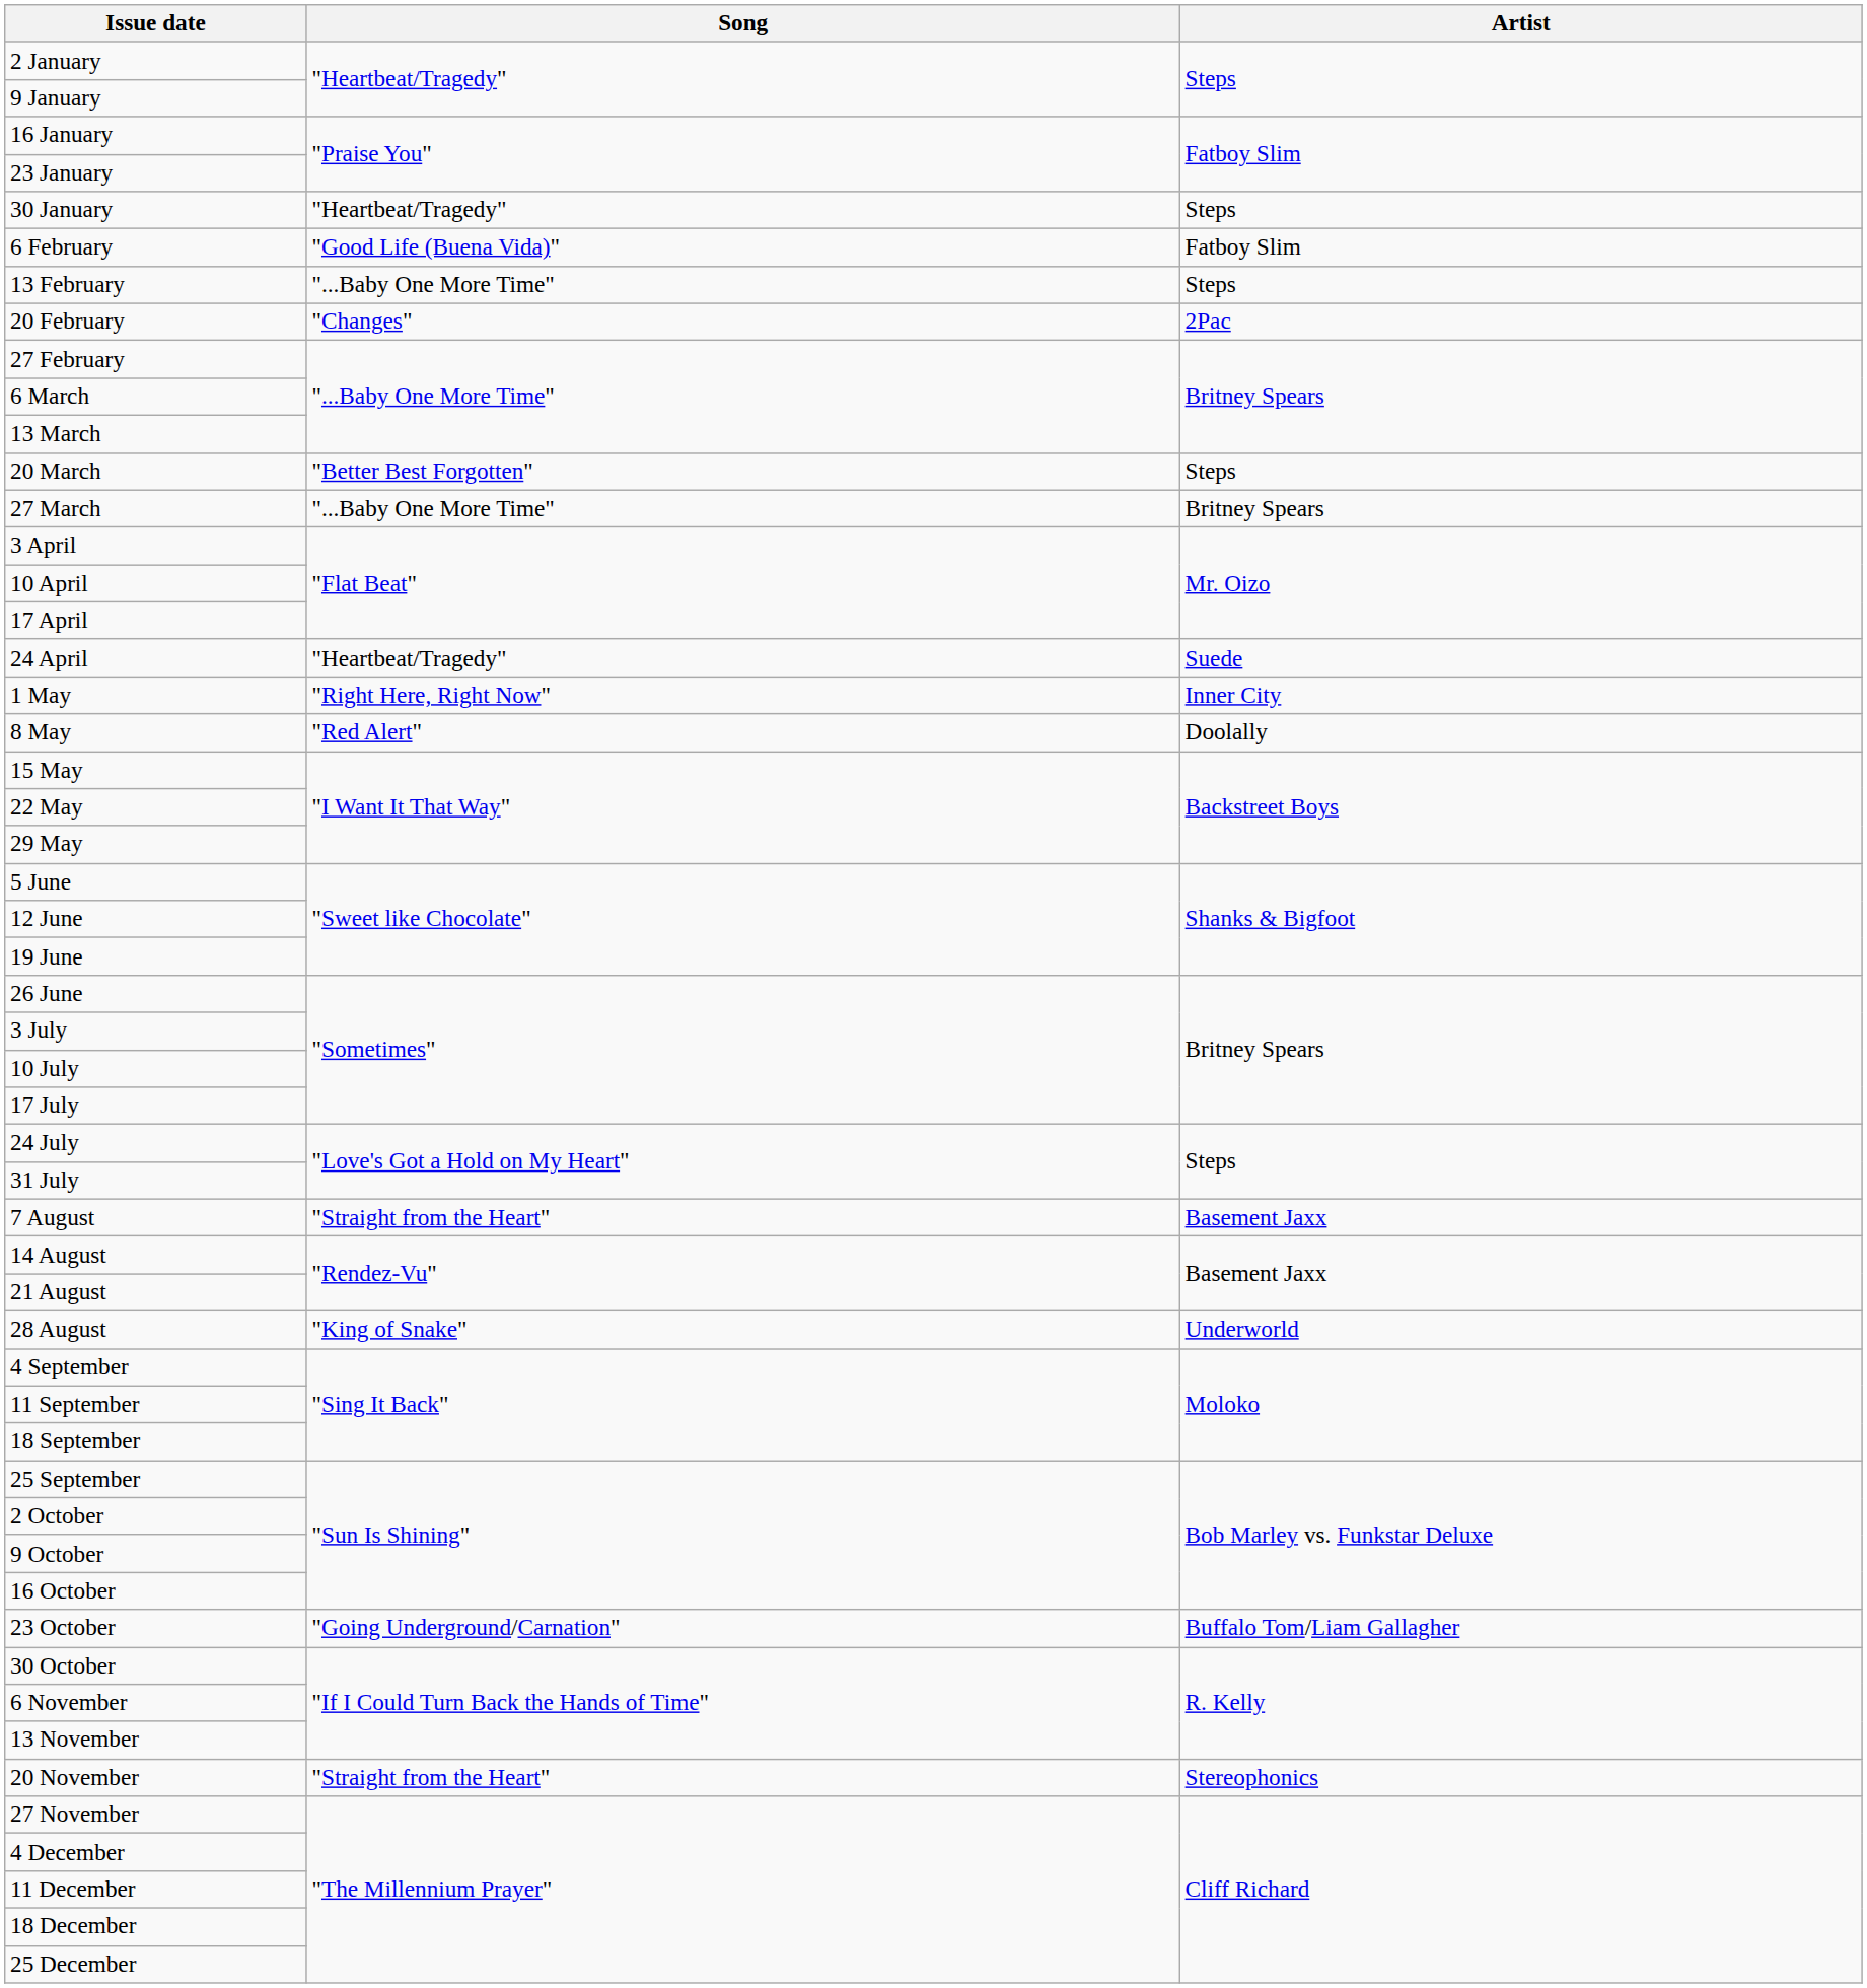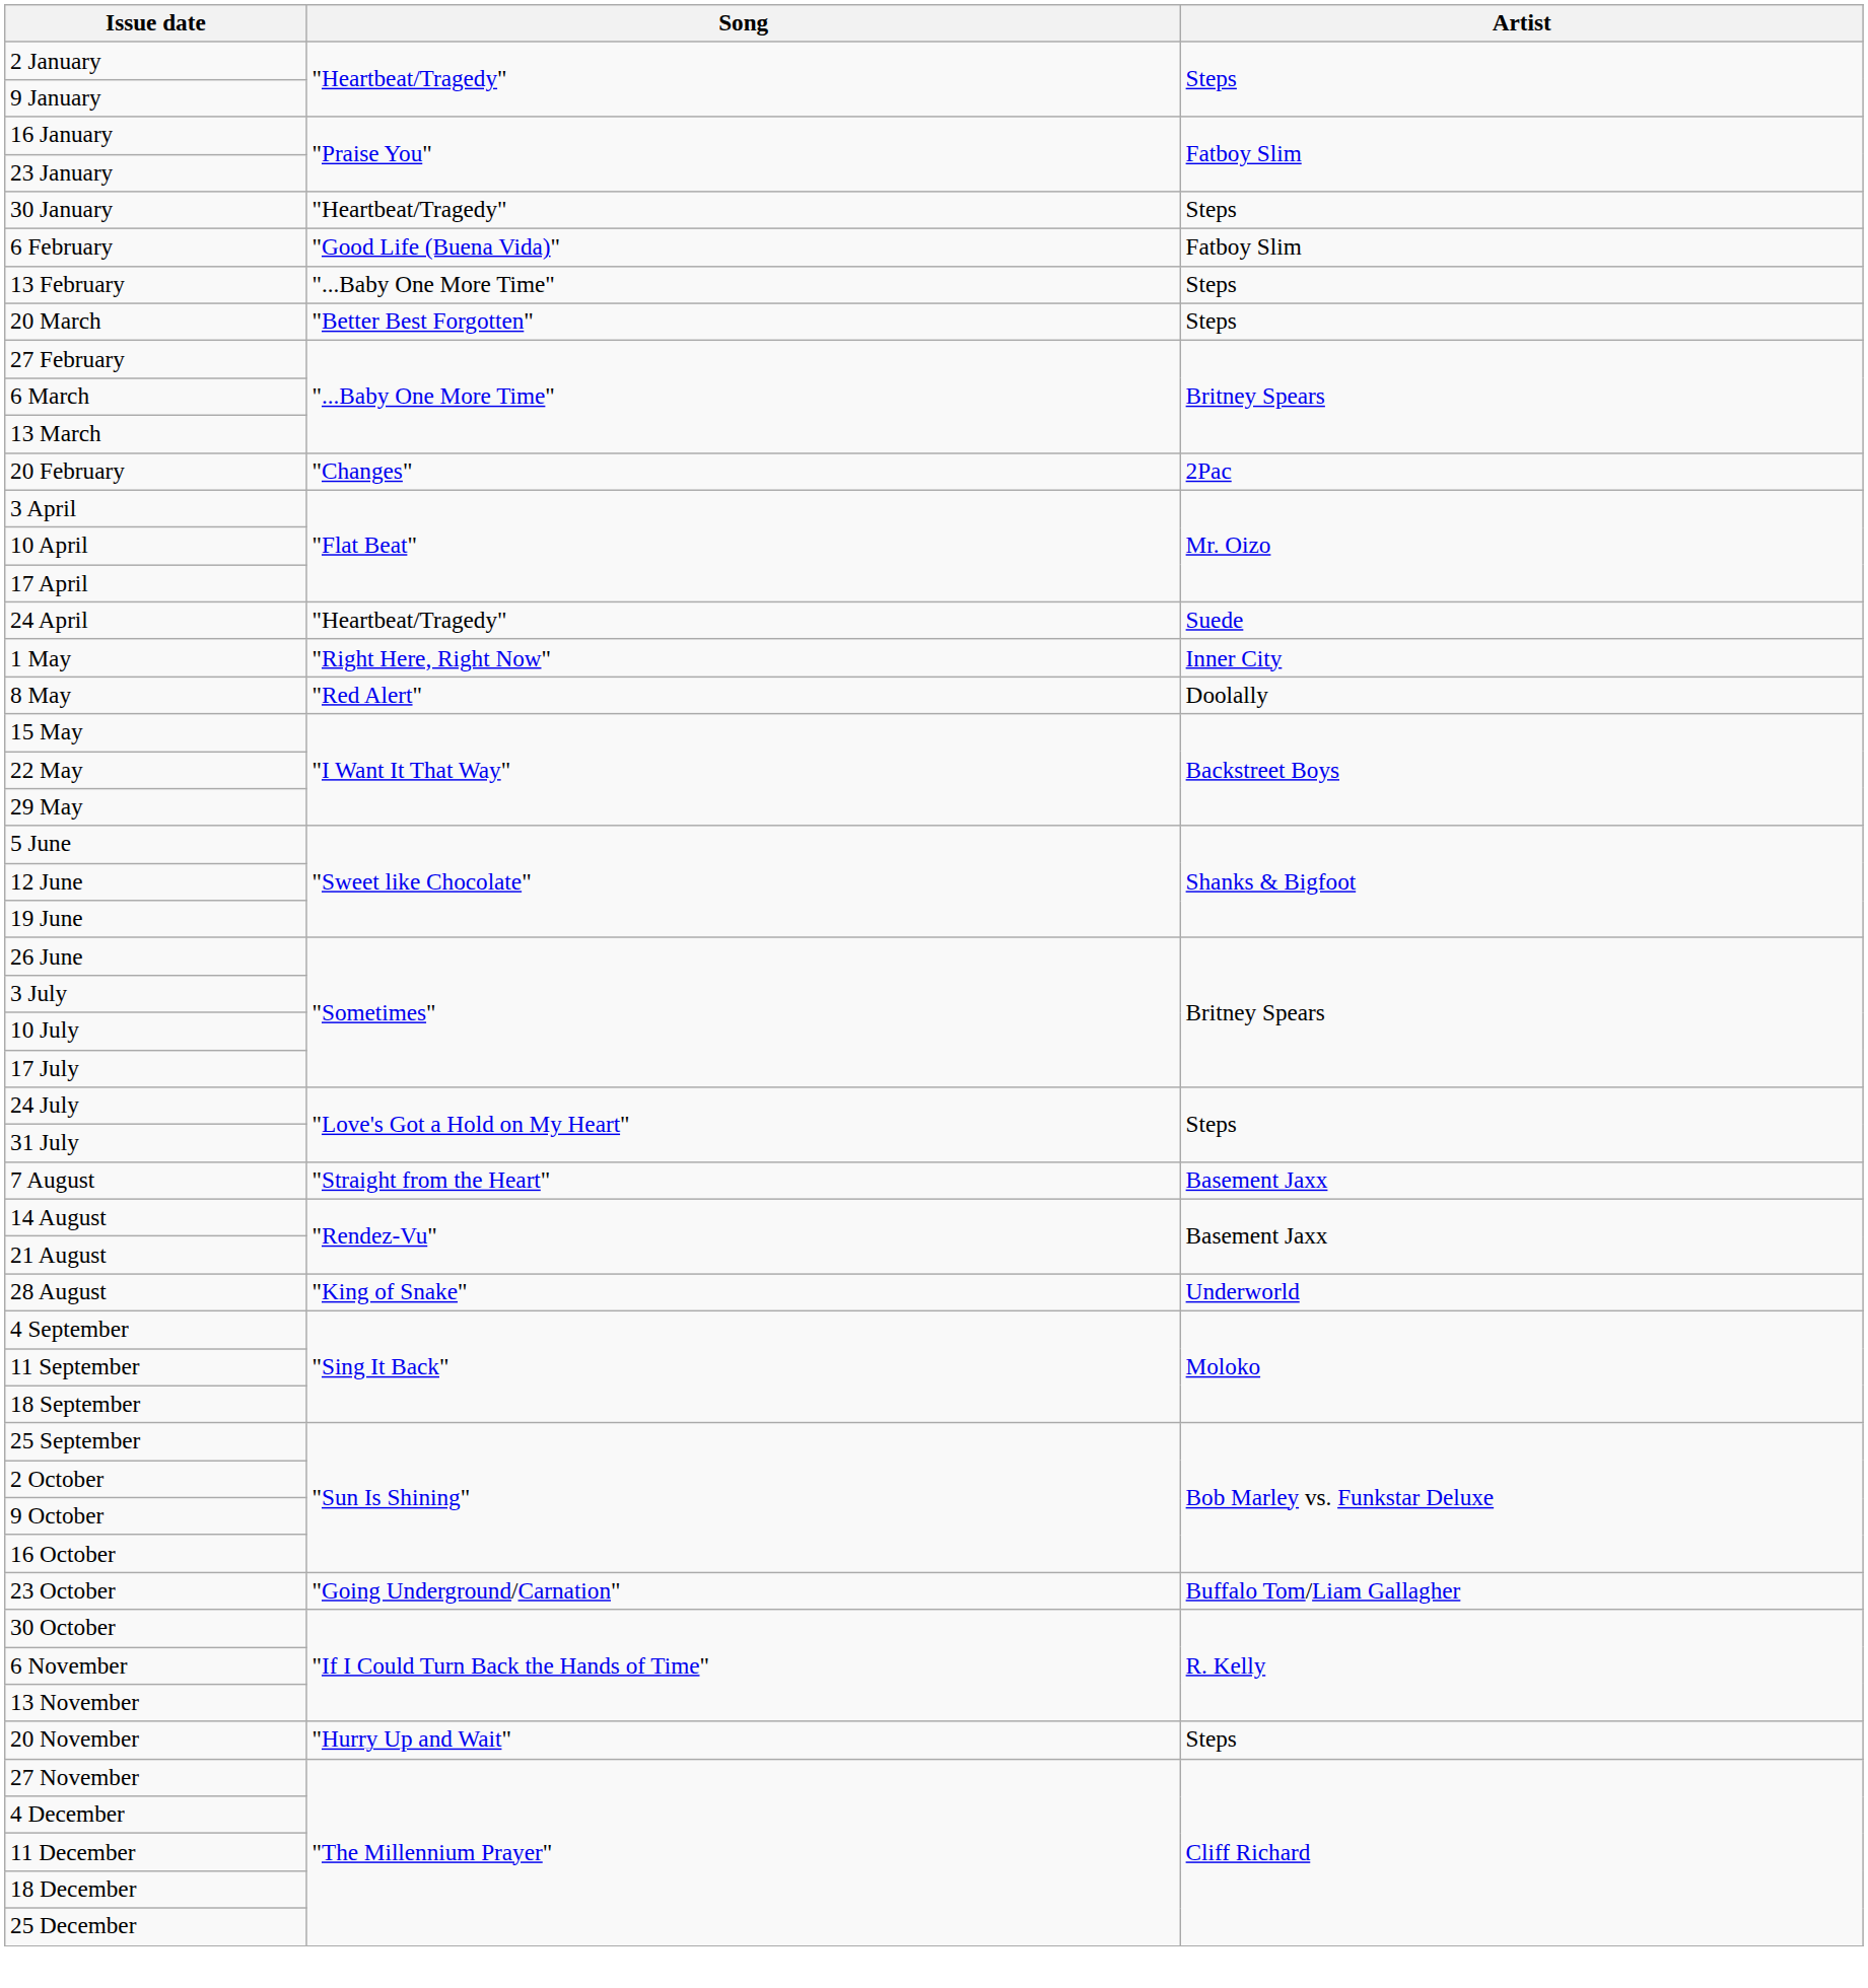 <table width="100%" class=wikitable>
 <tr>
 <th>Issue date</th>
 <th>Song</th>
 <th>Artist</th>
 </tr>
 <tr>
 <td>2 January</td>
 <td rowspan="2">"<a href='#'>Heartbeat/Tragedy</a>"</td>
 <td rowspan="2"><a href='#'>Steps</a></td>
 </tr>
 <tr>
 <td>9 January </td>
 </tr>
 <tr>
 <td>16 January </td>
 <td rowspan="2">"<a href='#'>Praise You</a>"</td>
 <td rowspan="2"><a href='#'>Fatboy Slim</a></td>
 </tr>
 <tr>
 <td>23 January</td>
 </tr>
 <tr>
 <td>30 January</td>
 <td>"Heartbeat/Tragedy"</td>
 <td>Steps</td>
 </tr>
 <tr>
 <td>6 February</td>
 <td>"<a href='#'>Good Life (Buena Vida)</a>"</td>
 <td>Fatboy Slim</td>
 </tr>
 <tr>
 <td>13 February</td>
 <td>"...Baby One More Time"</td>
 <td>Steps</td>
 </tr>
 <tr>
-<td>20 February</td>
-<td>"<a href='#'>Changes</a>"</td>
-<td><a href='#'>2Pac</a></td>
+<td>20 March</td>
+<td>"<a href='#'>Better Best Forgotten</a>"</td>
+<td>Steps</td>
 </tr>
 <tr>
 <td>27 February </td>
 <td rowspan="3">"<a href='#'>...Baby One More Time</a>"</td>
 <td rowspan="3"><a href='#'>Britney Spears</a></td>
 </tr>
 <tr>
 <td>6 March</td>
 </tr>
 <tr>
 <td>13 March</td>
 </tr>
 <tr>
-<td>20 March</td>
-<td>"<a href='#'>Better Best Forgotten</a>"</td>
-<td>Steps</td>
-</tr>
-<tr>
-<td>27 March</td>
-<td>"...Baby One More Time"</td>
-<td>Britney Spears</td>
+<td>20 February</td>
+<td>"<a href='#'>Changes</a>"</td>
+<td><a href='#'>2Pac</a></td>
 </tr>
 <tr>
 <td>3 April </td>
 <td rowspan="3">"<a href='#'>Flat Beat</a>"</td>
 <td rowspan="3"><a href='#'>Mr. Oizo</a></td>
 </tr>
 <tr>
 <td>10 April</td>
 </tr>
 <tr>
 <td>17 April</td>
 </tr>
 <tr>
 <td>24 April</td>
 <td>"Heartbeat/Tragedy"</td>
 <td><a href='#'>Suede</a></td>
 </tr>
 <tr>
 <td>1 May</td>
 <td>"<a href='#'>Right Here, Right Now</a>"</td>
 <td><a href='#'>Inner City</a></td>
 </tr>
 <tr>
 <td>8 May</td>
 <td>"<a href='#'>Red Alert</a>"</td>
 <td>Doolally</td>
 </tr>
 <tr>
 <td>15 May </td>
 <td rowspan="3">"<a href='#'>I Want It That Way</a>"</td>
 <td rowspan="3"><a href='#'>Backstreet Boys</a></td>
 </tr>
 <tr>
 <td>22 May</td>
 </tr>
 <tr>
 <td>29 May</td>
 </tr>
 <tr>
 <td>5 June </td>
 <td rowspan="3">"<a href='#'>Sweet like Chocolate</a>"</td>
 <td rowspan="3"><a href='#'>Shanks & Bigfoot</a></td>
 </tr>
 <tr>
 <td>12 June </td>
 </tr>
 <tr>
 <td>19 June</td>
 </tr>
 <tr>
 <td>26 June</td>
 <td rowspan="4">"<a href='#'>Sometimes</a>"</td>
 <td rowspan="4">Britney Spears</td>
 </tr>
 <tr>
 <td>3 July</td>
 </tr>
 <tr>
 <td>10 July</td>
 </tr>
 <tr>
 <td>17 July</td>
 </tr>
 <tr>
 <td>24 July</td>
 <td rowspan="2">"<a href='#'>Love's Got a Hold on My Heart</a>"</td>
 <td rowspan="2">Steps</td>
 </tr>
 <tr>
 <td>31 July</td>
 </tr>
 <tr>
 <td>7 August</td>
 <td>"<a href='#'>Straight from the Heart</a>"</td>
 <td><a href='#'>Basement Jaxx</a></td>
 </tr>
 <tr>
 <td>14 August</td>
 <td rowspan="2">"<a href='#'>Rendez-Vu</a>"</td>
 <td rowspan="2">Basement Jaxx</td>
 </tr>
 <tr>
 <td>21 August</td>
 </tr>
 <tr>
 <td>28 August</td>
 <td>"<a href='#'>King of Snake</a>"</td>
 <td><a href='#'>Underworld</a></td>
 </tr>
 <tr>
 <td>4 September</td>
 <td rowspan="3">"<a href='#'>Sing It Back</a>"</td>
 <td rowspan="3"><a href='#'>Moloko</a></td>
 </tr>
 <tr>
 <td>11 September</td>
 </tr>
 <tr>
 <td>18 September</td>
 </tr>
 <tr>
 <td>25 September</td>
 <td rowspan="4">"<a href='#'>Sun Is Shining</a>"</td>
 <td rowspan="4"><a href='#'>Bob Marley</a> vs. <a href='#'>Funkstar Deluxe</a></td>
 </tr>
 <tr>
 <td>2 October</td>
 </tr>
 <tr>
 <td>9 October</td>
 </tr>
 <tr>
 <td>16 October</td>
 </tr>
 <tr>
 <td>23 October</td>
 <td>"<a href='#'>Going Underground</a>/<a href='#'>Carnation</a>"</td>
 <td><a href='#'>Buffalo Tom</a>/<a href='#'>Liam Gallagher</a></td>
 </tr>
 <tr>
 <td>30 October</td>
 <td rowspan="3">"<a href='#'>If I Could Turn Back the Hands of Time</a>"</td>
 <td rowspan="3"><a href='#'>R. Kelly</a></td>
 </tr>
 <tr>
 <td>6 November</td>
 </tr>
 <tr>
 <td>13 November</td>
 </tr>
 <tr>
 <td>20 November</td>
-<td>"<a href='#'>Straight from the Heart</a>"</td>
-<td><a href='#'>Stereophonics</a></td>
+<td>"<a href='#'>Hurry Up and Wait</a>"</td>
+<td>Steps</td>
 </tr>
 <tr>
 <td>27 November</td>
 <td rowspan="5">"<a href='#'>The Millennium Prayer</a>"</td>
 <td rowspan="5"><a href='#'>Cliff Richard</a></td>
 </tr>
 <tr>
 <td>4 December </td>
 </tr>
 <tr>
 <td>11 December </td>
 </tr>
 <tr>
 <td>18 December </td>
 </tr>
 <tr>
 <td>25 December</td>
 </tr>
 </table>
